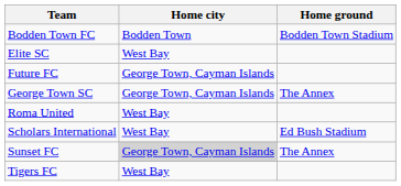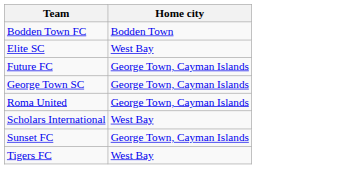 <table class="wikitable sortable">
 <tr>
 <th>Team</th>
 <th>Home city</th>
-<th>Home ground</th>
 </tr>
 <tr>
 <td><a href='#'>Bodden Town FC</a></td>
 <td><a href='#'>Bodden Town</a></td>
-<td><a href='#'>Bodden Town Stadium</a></td>
 </tr>
 <tr>
 <td><a href='#'>Elite SC</a></td>
 <td><a href='#'>West Bay</a></td>
-<td></td>
 </tr>
 <tr>
 <td><a href='#'>Future FC</a></td>
 <td><a href='#'>George Town, Cayman Islands</a></td>
-<td></td>
 </tr>
 <tr>
 <td><a href='#'>George Town SC</a></td>
 <td><a href='#'>George Town, Cayman Islands</a></td>
-<td><a href='#'>The Annex</a></td>
 </tr>
 <tr>
 <td><a href='#'>Roma United</a></td>
-<td><a href='#'>West Bay</a></td>
-<td></td>
+<td><a href='#'>George Town, Cayman Islands</a></td>
 </tr>
 <tr>
 <td><a href='#'>Scholars International</a></td>
 <td><a href='#'>West Bay</a></td>
-<td><a href='#'>Ed Bush Stadium</a></td>
 </tr>
 <tr>
 <td><a href='#'>Sunset FC</a></td>
-<td style="background: lightgrey;"><a href='#'>George Town, Cayman Islands</a></td>
-<td><a href='#'>The Annex</a></td>
+<td><a href='#'>George Town, Cayman Islands</a></td>
 </tr>
 <tr>
 <td><a href='#'>Tigers FC</a></td>
 <td><a href='#'>West Bay</a></td>
-<td></td>
 </tr>
 </table>
